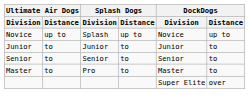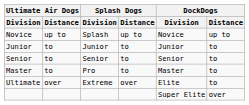 <table class="wikitable" style="font-size: 90%;" padding="5">
 <tr>
 <th colspan="2">Ultimate Air Dogs</th>
 <th colspan="2">Splash Dogs</th>
 <th colspan="2">DockDogs</th>
 </tr>
 <tr>
 <th>Division</th>
 <th>Distance</th>
 <th>Division</th>
 <th>Distance</th>
 <th>Division</th>
 <th>Distance</th>
 </tr>
 <tr>
 <td>Novice</td>
 <td>up to </td>
 <td>Splash</td>
 <td>up to </td>
 <td>Novice</td>
 <td>up to </td>
 </tr>
 <tr>
 <td>Junior</td>
 <td> to </td>
 <td>Junior</td>
 <td> to </td>
 <td>Junior</td>
 <td> to </td>
 </tr>
 <tr>
 <td>Senior</td>
 <td>  to </td>
 <td>Senior</td>
 <td>  to </td>
 <td>Senior</td>
 <td>  to </td>
 </tr>
 <tr>
 <td>Master</td>
 <td> to </td>
 <td>Pro</td>
 <td> to </td>
 <td>Master</td>
 <td> to </td>
 </tr>
 <tr>
+<td>Ultimate</td>
+<td>over </td>
+<td>Extreme</td>
+<td>over </td>
+<td>Elite</td>
+<td> to </td>
+</tr>
+<tr>
 <td></td>
 <td></td>
 <td></td>
 <td></td>
 <td>Super Elite</td>
 <td>over </td>
 </tr>
 </table>
